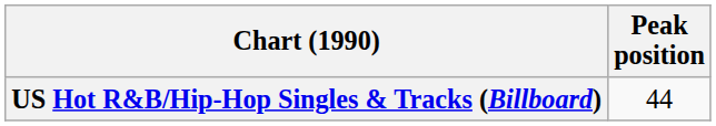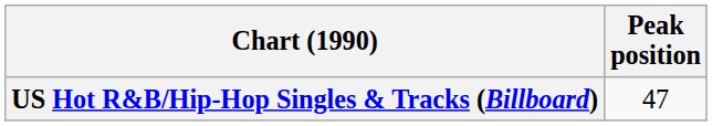 <table class="wikitable plainrowheaders" style="text-align:center">
 <tr>
 <th scope="col">Chart (1990)</th>
 <th scope="col">Peak<br>position</th>
 </tr>
 <tr>
 <th scope="row">US <a href='#'>Hot R&B/Hip-Hop Singles & Tracks</a> (<em><a href='#'>Billboard</a></em>)</th>
-<td>44</td>
+<td>47</td>
 </tr>
 </table>
